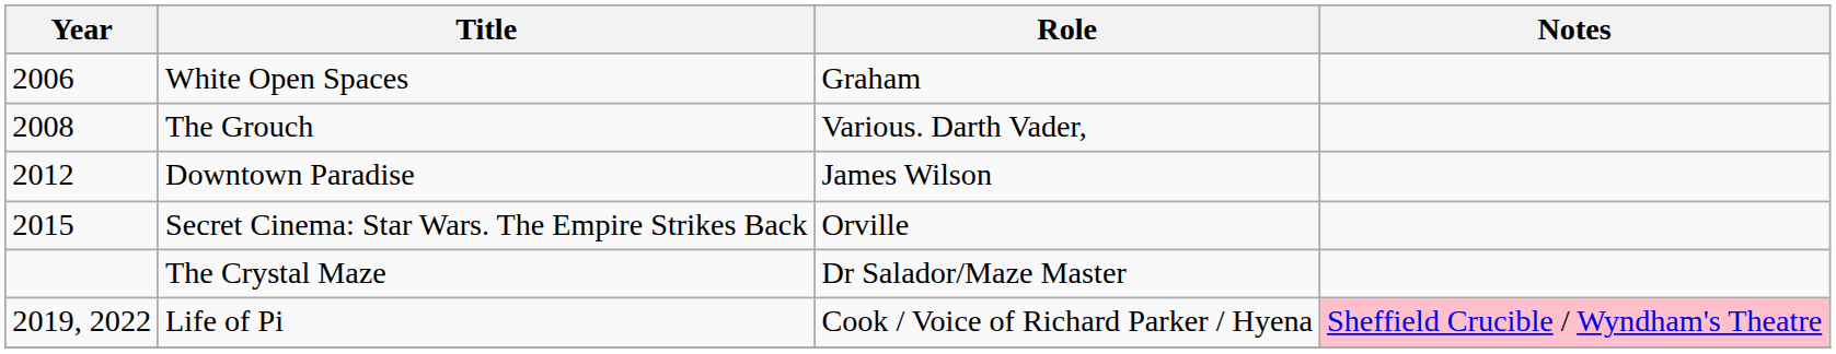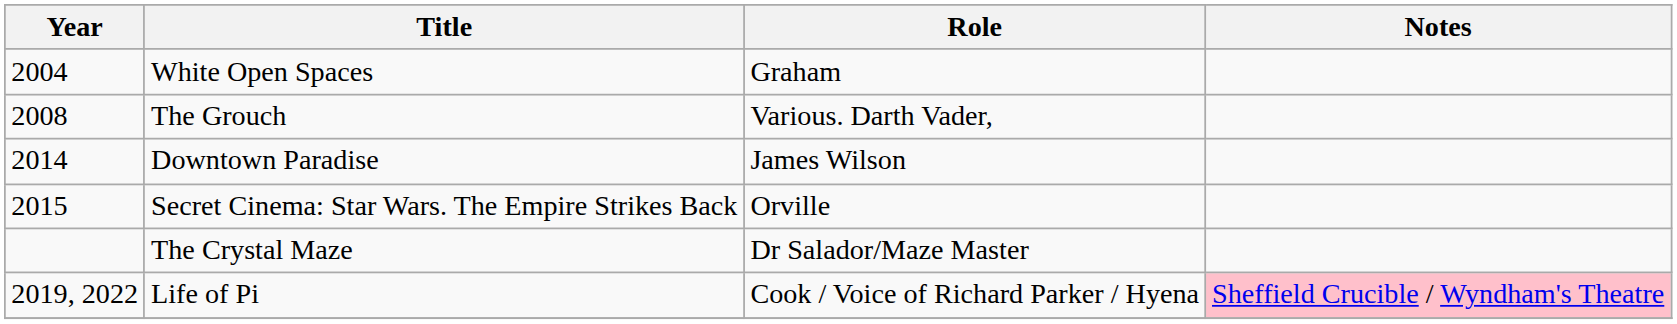 <table class="wikitable">
 <tr>
 <th>Year</th>
 <th>Title</th>
 <th>Role</th>
 <th>Notes</th>
 </tr>
 <tr>
-<td>2006</td>
+<td>2004</td>
 <td>White Open Spaces</td>
 <td>Graham</td>
 <td></td>
 </tr>
 <tr>
 <td>2008</td>
 <td>The Grouch</td>
 <td>Various. Darth Vader,</td>
 <td></td>
 </tr>
 <tr>
-<td>2012</td>
+<td>2014</td>
 <td>Downtown Paradise</td>
 <td>James Wilson</td>
 <td></td>
 </tr>
 <tr>
 <td>2015</td>
 <td>Secret Cinema: Star Wars. The Empire Strikes Back</td>
 <td>Orville</td>
 <td></td>
 </tr>
 <tr>
 <td></td>
 <td>The Crystal Maze</td>
 <td>Dr Salador/Maze Master</td>
 <td></td>
 </tr>
 <tr>
 <td>2019, 2022</td>
 <td>Life of Pi</td>
 <td>Cook / Voice of Richard Parker / Hyena</td>
 <td style="background: pink;"><a href='#'>Sheffield Crucible</a> / <a href='#'>Wyndham's Theatre</a></td>
 </tr>
 <tr>
 </tr>
 </table>
